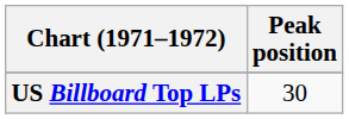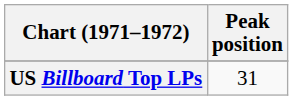 <table class="wikitable plainrowheaders" style="text-align:center">
 <tr>
 <th scope="col">Chart (1971–1972)</th>
 <th scope="col">Peak<br>position</th>
 </tr>
 <tr>
 </tr>
 <tr>
 <th scope="row" align="left">US <a href='#'><em>Billboard</em> Top LPs</a></th>
-<td>30</td>
+<td>31</td>
 </tr>
 </table>
